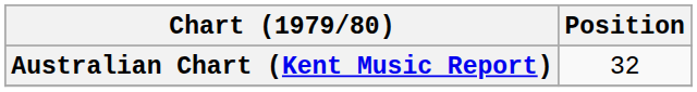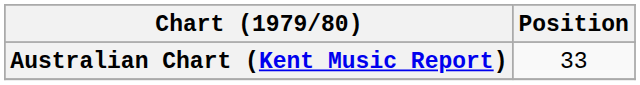 <table class="wikitable sortable plainrowheaders">
 <tr>
 <th scope="col">Chart (1979/80)</th>
 <th scope="col">Position</th>
 </tr>
 <tr>
 <th scope="row">Australian Chart (<a href='#'>Kent Music Report</a>)</th>
-<td style="text-align:center;">32</td>
+<td style="text-align:center;">33</td>
 </tr>
 <tr>
 </tr>
 </table>
